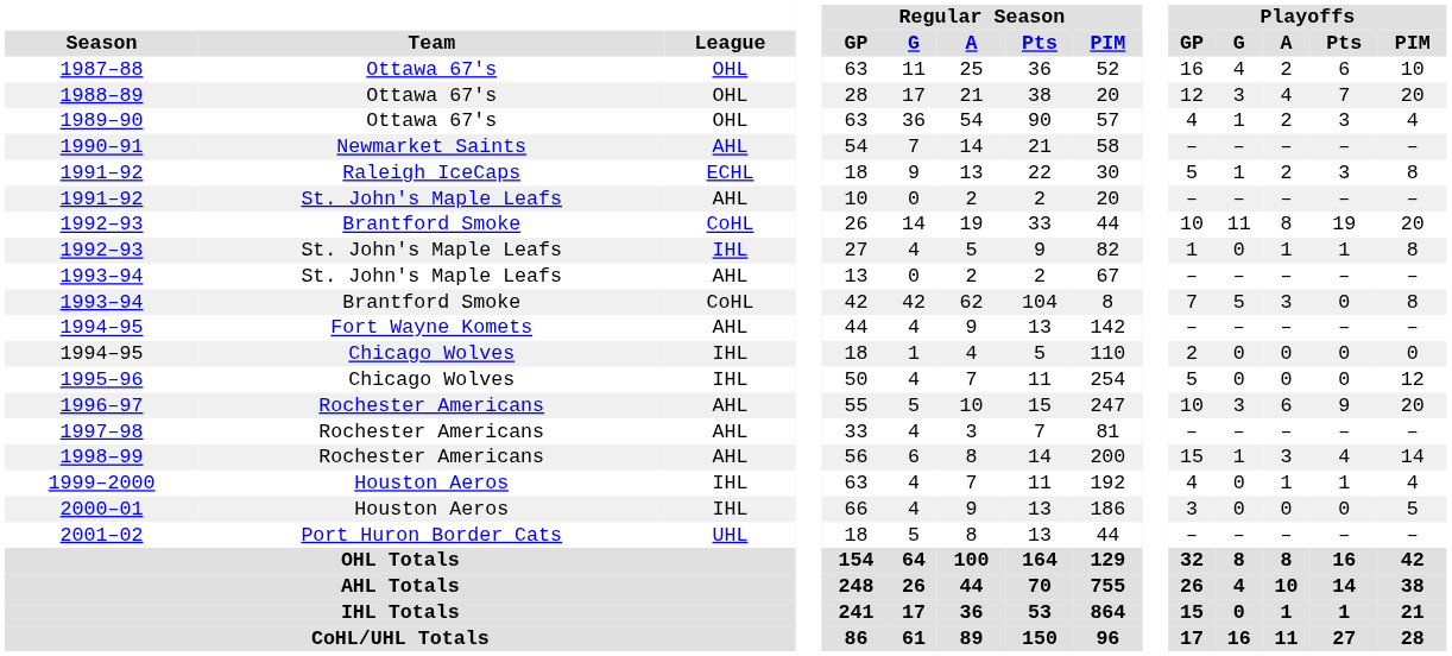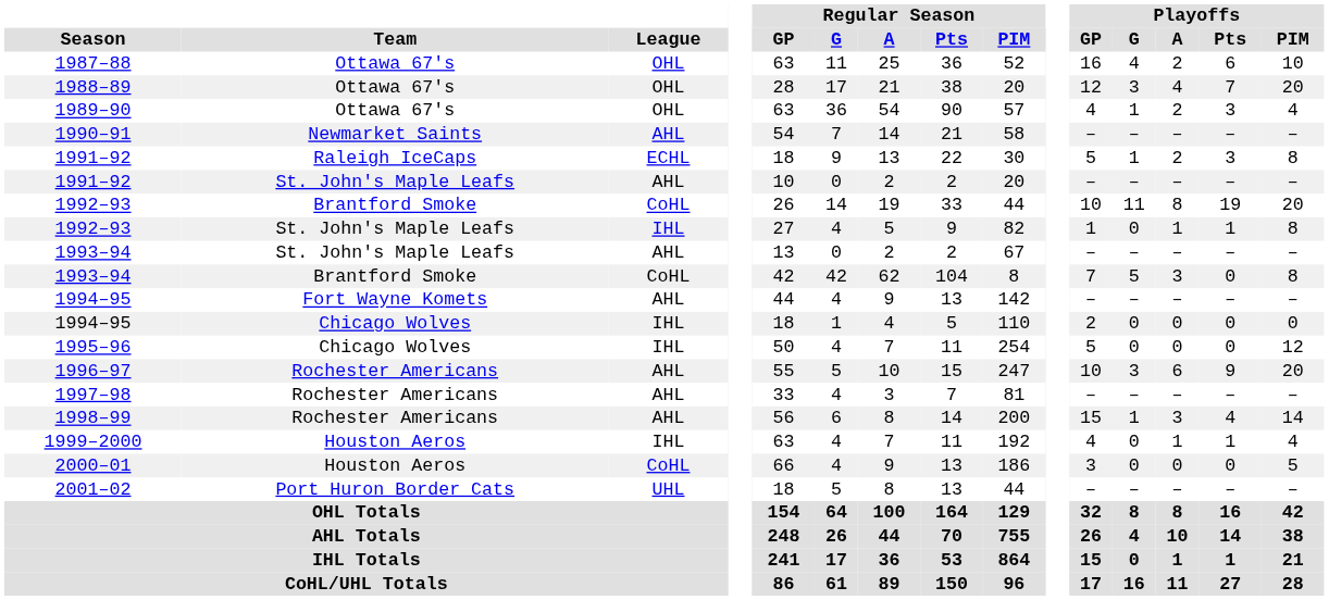 <table border="0" cellpadding="1" cellspacing="0" style="text-align:center; width:75%">
 <tr bgcolor="#e0e0e0">
 <th colspan="3"  bgcolor="#ffffff"> </th>
 <th rowspan="99" bgcolor="#ffffff"> </th>
 <th colspan="5">Regular Season</th>
 <th rowspan="99" bgcolor="#ffffff"> </th>
 <th colspan="5">Playoffs</th>
 </tr>
 <tr bgcolor="#e0e0e0">
 <th>Season</th>
 <th>Team</th>
 <th>League</th>
 <th>GP</th>
 <th><a href='#'>G</a></th>
 <th><a href='#'>A</a></th>
 <th><a href='#'>Pts</a></th>
 <th><a href='#'>PIM</a></th>
 <th>GP</th>
 <th>G</th>
 <th>A</th>
 <th>Pts</th>
 <th>PIM</th>
 </tr>
 <tr ALIGN="center">
 <td><a href='#'>1987–88</a></td>
 <td><a href='#'>Ottawa 67's</a></td>
 <td><a href='#'>OHL</a></td>
 <td>63</td>
 <td>11</td>
 <td>25</td>
 <td>36</td>
 <td>52</td>
 <td>16</td>
 <td>4</td>
 <td>2</td>
 <td>6</td>
 <td>10</td>
 </tr>
 <tr ALIGN="center" bgcolor="#f0f0f0">
 <td><a href='#'>1988–89</a></td>
 <td>Ottawa 67's</td>
 <td>OHL</td>
 <td>28</td>
 <td>17</td>
 <td>21</td>
 <td>38</td>
 <td>20</td>
 <td>12</td>
 <td>3</td>
 <td>4</td>
 <td>7</td>
 <td>20</td>
 </tr>
 <tr ALIGN="center">
 <td><a href='#'>1989–90</a></td>
 <td>Ottawa 67's</td>
 <td>OHL</td>
 <td>63</td>
 <td>36</td>
 <td>54</td>
 <td>90</td>
 <td>57</td>
 <td>4</td>
 <td>1</td>
 <td>2</td>
 <td>3</td>
 <td>4</td>
 </tr>
 <tr ALIGN="center" bgcolor="#f0f0f0">
 <td><a href='#'>1990–91</a></td>
 <td><a href='#'>Newmarket Saints</a></td>
 <td><a href='#'>AHL</a></td>
 <td>54</td>
 <td>7</td>
 <td>14</td>
 <td>21</td>
 <td>58</td>
 <td>–</td>
 <td>–</td>
 <td>–</td>
 <td>–</td>
 <td>–</td>
 </tr>
 <tr ALIGN="center">
 <td><a href='#'>1991–92</a></td>
 <td><a href='#'>Raleigh IceCaps</a></td>
 <td><a href='#'>ECHL</a></td>
 <td>18</td>
 <td>9</td>
 <td>13</td>
 <td>22</td>
 <td>30</td>
 <td>5</td>
 <td>1</td>
 <td>2</td>
 <td>3</td>
 <td>8</td>
 </tr>
 <tr ALIGN="center" bgcolor="#f0f0f0">
 <td><a href='#'>1991–92</a></td>
 <td><a href='#'>St. John's Maple Leafs</a></td>
 <td>AHL</td>
 <td>10</td>
 <td>0</td>
 <td>2</td>
 <td>2</td>
 <td>20</td>
 <td>–</td>
 <td>–</td>
 <td>–</td>
 <td>–</td>
 <td>–</td>
 </tr>
 <tr ALIGN="center">
 <td><a href='#'>1992–93</a></td>
 <td><a href='#'>Brantford Smoke</a></td>
 <td><a href='#'>CoHL</a></td>
 <td>26</td>
 <td>14</td>
 <td>19</td>
 <td>33</td>
 <td>44</td>
 <td>10</td>
 <td>11</td>
 <td>8</td>
 <td>19</td>
 <td>20</td>
 </tr>
 <tr ALIGN="center" bgcolor="#f0f0f0">
 <td><a href='#'>1992–93</a></td>
 <td>St. John's Maple Leafs</td>
 <td><a href='#'>IHL</a></td>
 <td>27</td>
 <td>4</td>
 <td>5</td>
 <td>9</td>
 <td>82</td>
 <td>1</td>
 <td>0</td>
 <td>1</td>
 <td>1</td>
 <td>8</td>
 </tr>
 <tr ALIGN="center">
 <td><a href='#'>1993–94</a></td>
 <td>St. John's Maple Leafs</td>
 <td>AHL</td>
 <td>13</td>
 <td>0</td>
 <td>2</td>
 <td>2</td>
 <td>67</td>
 <td>–</td>
 <td>–</td>
 <td>–</td>
 <td>–</td>
 <td>–</td>
 </tr>
 <tr ALIGN="center" bgcolor="#f0f0f0">
 <td><a href='#'>1993–94</a></td>
 <td>Brantford Smoke</td>
 <td>CoHL</td>
 <td>42</td>
 <td>42</td>
 <td>62</td>
 <td>104</td>
 <td>8</td>
 <td>7</td>
 <td>5</td>
 <td>3</td>
 <td>0</td>
 <td>8</td>
 </tr>
 <tr ALIGN="center">
 <td><a href='#'>1994–95</a></td>
 <td><a href='#'>Fort Wayne Komets</a></td>
 <td>AHL</td>
 <td>44</td>
 <td>4</td>
 <td>9</td>
 <td>13</td>
 <td>142</td>
 <td>–</td>
 <td>–</td>
 <td>–</td>
 <td>–</td>
 <td>–</td>
 </tr>
 <tr ALIGN="center" bgcolor="#f0f0f0">
 <td>1994–95</td>
 <td><a href='#'>Chicago Wolves</a></td>
 <td>IHL</td>
 <td>18</td>
 <td>1</td>
 <td>4</td>
 <td>5</td>
 <td>110</td>
 <td>2</td>
 <td>0</td>
 <td>0</td>
 <td>0</td>
 <td>0</td>
 </tr>
 <tr ALIGN="center">
 <td><a href='#'>1995–96</a></td>
 <td>Chicago Wolves</td>
 <td>IHL</td>
 <td>50</td>
 <td>4</td>
 <td>7</td>
 <td>11</td>
 <td>254</td>
 <td>5</td>
 <td>0</td>
 <td>0</td>
 <td>0</td>
 <td>12</td>
 </tr>
 <tr ALIGN="center" bgcolor="#f0f0f0">
 <td><a href='#'>1996–97</a></td>
 <td><a href='#'>Rochester Americans</a></td>
 <td>AHL</td>
 <td>55</td>
 <td>5</td>
 <td>10</td>
 <td>15</td>
 <td>247</td>
 <td>10</td>
 <td>3</td>
 <td>6</td>
 <td>9</td>
 <td>20</td>
 </tr>
 <tr ALIGN="center">
 <td><a href='#'>1997–98</a></td>
 <td>Rochester Americans</td>
 <td>AHL</td>
 <td>33</td>
 <td>4</td>
 <td>3</td>
 <td>7</td>
 <td>81</td>
 <td>–</td>
 <td>–</td>
 <td>–</td>
 <td>–</td>
 <td>–</td>
 </tr>
 <tr ALIGN="center" bgcolor="#f0f0f0">
 <td><a href='#'>1998–99</a></td>
 <td>Rochester Americans</td>
 <td>AHL</td>
 <td>56</td>
 <td>6</td>
 <td>8</td>
 <td>14</td>
 <td>200</td>
 <td>15</td>
 <td>1</td>
 <td>3</td>
 <td>4</td>
 <td>14</td>
 </tr>
 <tr ALIGN="center">
 <td><a href='#'>1999–2000</a></td>
 <td><a href='#'>Houston Aeros</a></td>
 <td>IHL</td>
 <td>63</td>
 <td>4</td>
 <td>7</td>
 <td>11</td>
 <td>192</td>
 <td>4</td>
 <td>0</td>
 <td>1</td>
 <td>1</td>
 <td>4</td>
 </tr>
 <tr ALIGN="center" bgcolor="#f0f0f0">
 <td><a href='#'>2000–01</a></td>
 <td>Houston Aeros</td>
-<td>IHL</td>
+<td><a href='#'>CoHL</a></td>
 <td>66</td>
 <td>4</td>
 <td>9</td>
 <td>13</td>
 <td>186</td>
 <td>3</td>
 <td>0</td>
 <td>0</td>
 <td>0</td>
 <td>5</td>
 </tr>
 <tr ALIGN="center">
 <td><a href='#'>2001–02</a></td>
 <td><a href='#'>Port Huron Border Cats</a></td>
 <td><a href='#'>UHL</a></td>
 <td>18</td>
 <td>5</td>
 <td>8</td>
 <td>13</td>
 <td>44</td>
 <td>–</td>
 <td>–</td>
 <td>–</td>
 <td>–</td>
 <td>–</td>
 </tr>
 <tr bgcolor="#e0e0e0">
 <th colspan="3">OHL Totals</th>
 <th>154</th>
 <th>64</th>
 <th>100</th>
 <th>164</th>
 <th>129</th>
 <th>32</th>
 <th>8</th>
 <th>8</th>
 <th>16</th>
 <th>42</th>
 </tr>
 <tr bgcolor="#e0e0e0">
 <th colspan="3">AHL Totals</th>
 <th>248</th>
 <th>26</th>
 <th>44</th>
 <th>70</th>
 <th>755</th>
 <th>26</th>
 <th>4</th>
 <th>10</th>
 <th>14</th>
 <th>38</th>
 </tr>
 <tr bgcolor="#e0e0e0">
 <th colspan="3">IHL Totals</th>
 <th>241</th>
 <th>17</th>
 <th>36</th>
 <th>53</th>
 <th>864</th>
 <th>15</th>
 <th>0</th>
 <th>1</th>
 <th>1</th>
 <th>21</th>
 </tr>
 <tr bgcolor="#e0e0e0">
 <th colspan="3">CoHL/UHL Totals</th>
 <th>86</th>
 <th>61</th>
 <th>89</th>
 <th>150</th>
 <th>96</th>
 <th>17</th>
 <th>16</th>
 <th>11</th>
 <th>27</th>
 <th>28</th>
 </tr>
 </table>
